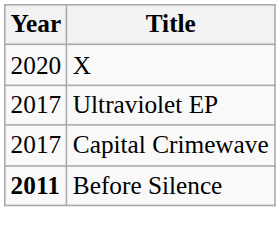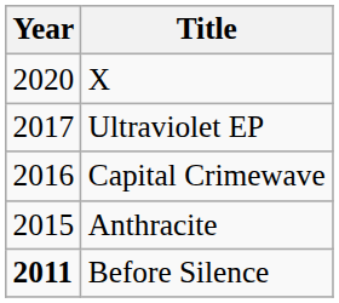 <table class="wikitable sortable">
 <tr>
 <th>Year</th>
 <th>Title</th>
 </tr>
 <tr>
 <td>2020</td>
 <td>X</td>
 </tr>
 <tr>
 <td>2017</td>
 <td>Ultraviolet EP</td>
 </tr>
 <tr>
-<td>2017</td>
+<td>2016</td>
 <td>Capital Crimewave</td>
+</tr>
+<tr>
+<td>2015</td>
+<td>Anthracite</td>
 </tr>
 <tr>
 <td><strong>2011</strong></td>
 <td>Before Silence</td>
 </tr>
 </table>
